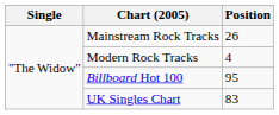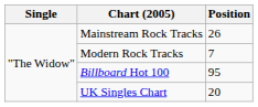 <table class="wikitable">
 <tr>
 <th>Single</th>
 <th>Chart (2005)</th>
 <th>Position</th>
 </tr>
 <tr>
 <td rowspan="4">"The Widow"</td>
 <td>Mainstream Rock Tracks</td>
 <td>26</td>
 </tr>
 <tr>
 <td>Modern Rock Tracks</td>
-<td>4</td>
+<td>7</td>
 </tr>
 <tr>
 <td><a href='#'><em>Billboard</em> Hot 100</a></td>
 <td>95</td>
 </tr>
 <tr>
 <td><a href='#'>UK Singles Chart</a></td>
-<td>83</td>
+<td>20</td>
 </tr>
 </table>
